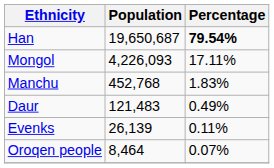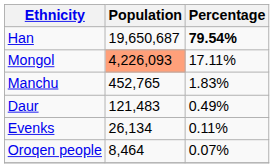 <table class="wikitable sortable floatright">
 <tr>
 <th><a href='#'>Ethnicity</a></th>
 <th>Population</th>
 <th>Percentage</th>
 </tr>
 <tr>
 <td><a href='#'>Han</a></td>
 <td>19,650,687</td>
 <td><strong>79.54%</strong></td>
 </tr>
 <tr>
 <td><a href='#'>Mongol</a></td>
-<td>4,226,093</td>
+<td style="background: lightsalmon;">4,226,093</td>
 <td>17.11%</td>
 </tr>
 <tr>
 <td><a href='#'>Manchu</a></td>
-<td>452,768</td>
+<td>452,765</td>
 <td>1.83%</td>
 </tr>
 <tr>
 <td><a href='#'>Daur</a></td>
 <td>121,483</td>
 <td>0.49%</td>
 </tr>
 <tr>
 <td><a href='#'>Evenks</a></td>
-<td>26,139</td>
+<td>26,134</td>
 <td>0.11%</td>
 </tr>
 <tr>
 <td><a href='#'>Oroqen people</a></td>
 <td>8,464</td>
 <td>0.07%</td>
 </tr>
 <tr>
 </tr>
 </table>
